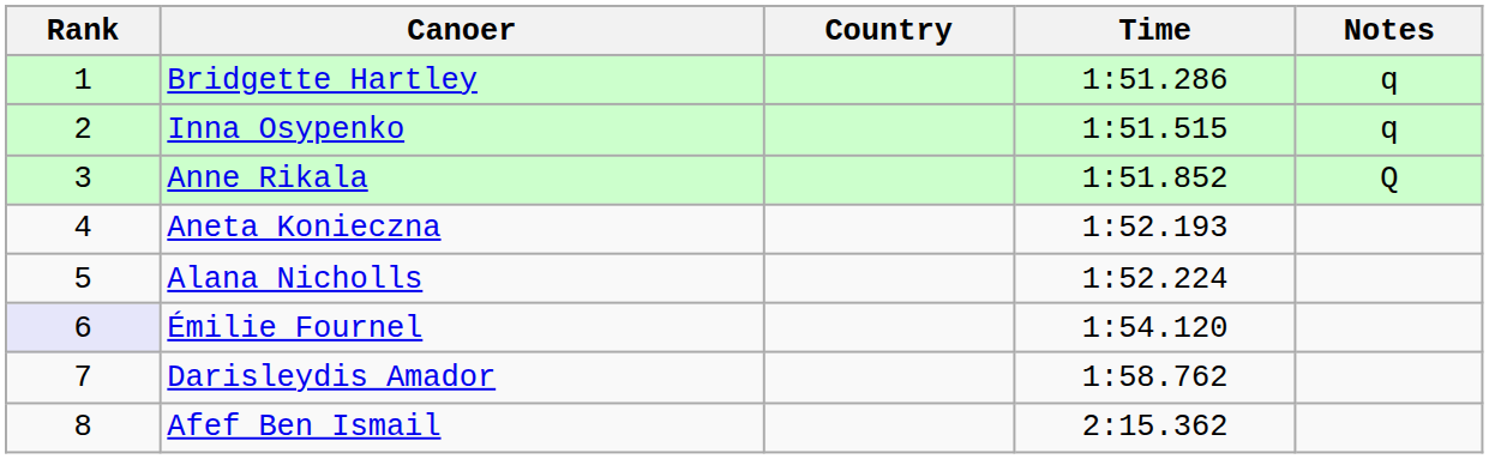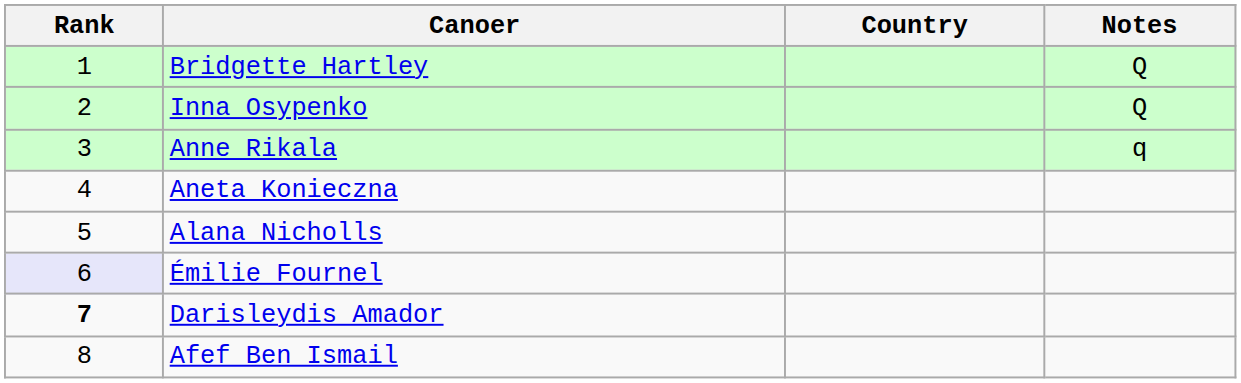 <table class="wikitable" width=50% style="text-align:center;">
 <tr>
 <th>Rank</th>
 <th>Canoer</th>
 <th>Country</th>
-<th>Time</th>
 <th>Notes</th>
 </tr>
 <tr bgcolor=ccffcc>
 <td>1</td>
 <td align="left"><a href='#'>Bridgette Hartley</a></td>
 <td align="left"></td>
-<td>1:51.286</td>
-<td>q</td>
+<td>Q</td>
 </tr>
 <tr bgcolor=ccffcc>
 <td>2</td>
 <td align="left"><a href='#'>Inna Osypenko</a></td>
 <td align="left"></td>
-<td>1:51.515</td>
-<td>q</td>
+<td>Q</td>
 </tr>
 <tr bgcolor=ccffcc>
 <td>3</td>
 <td align="left"><a href='#'>Anne Rikala</a></td>
 <td align="left"></td>
-<td>1:51.852</td>
-<td>Q</td>
+<td>q</td>
 </tr>
 <tr>
 <td>4</td>
 <td align="left"><a href='#'>Aneta Konieczna</a></td>
 <td align="left"></td>
-<td>1:52.193</td>
 <td></td>
 </tr>
 <tr>
 <td>5</td>
 <td align="left"><a href='#'>Alana Nicholls</a></td>
 <td align="left"></td>
-<td>1:52.224</td>
 <td></td>
 </tr>
 <tr>
 <td style="background: lavender;">6</td>
 <td align="left"><a href='#'>Émilie Fournel</a></td>
 <td align="left"></td>
-<td>1:54.120</td>
 <td></td>
 </tr>
 <tr>
-<td>7</td>
+<td><strong>7</strong></td>
 <td align="left"><a href='#'>Darisleydis Amador</a></td>
 <td align="left"></td>
-<td>1:58.762</td>
 <td></td>
 </tr>
 <tr>
 <td>8</td>
 <td align="left"><a href='#'>Afef Ben Ismail</a></td>
 <td align="left"></td>
-<td>2:15.362</td>
 <td></td>
 </tr>
 </table>
